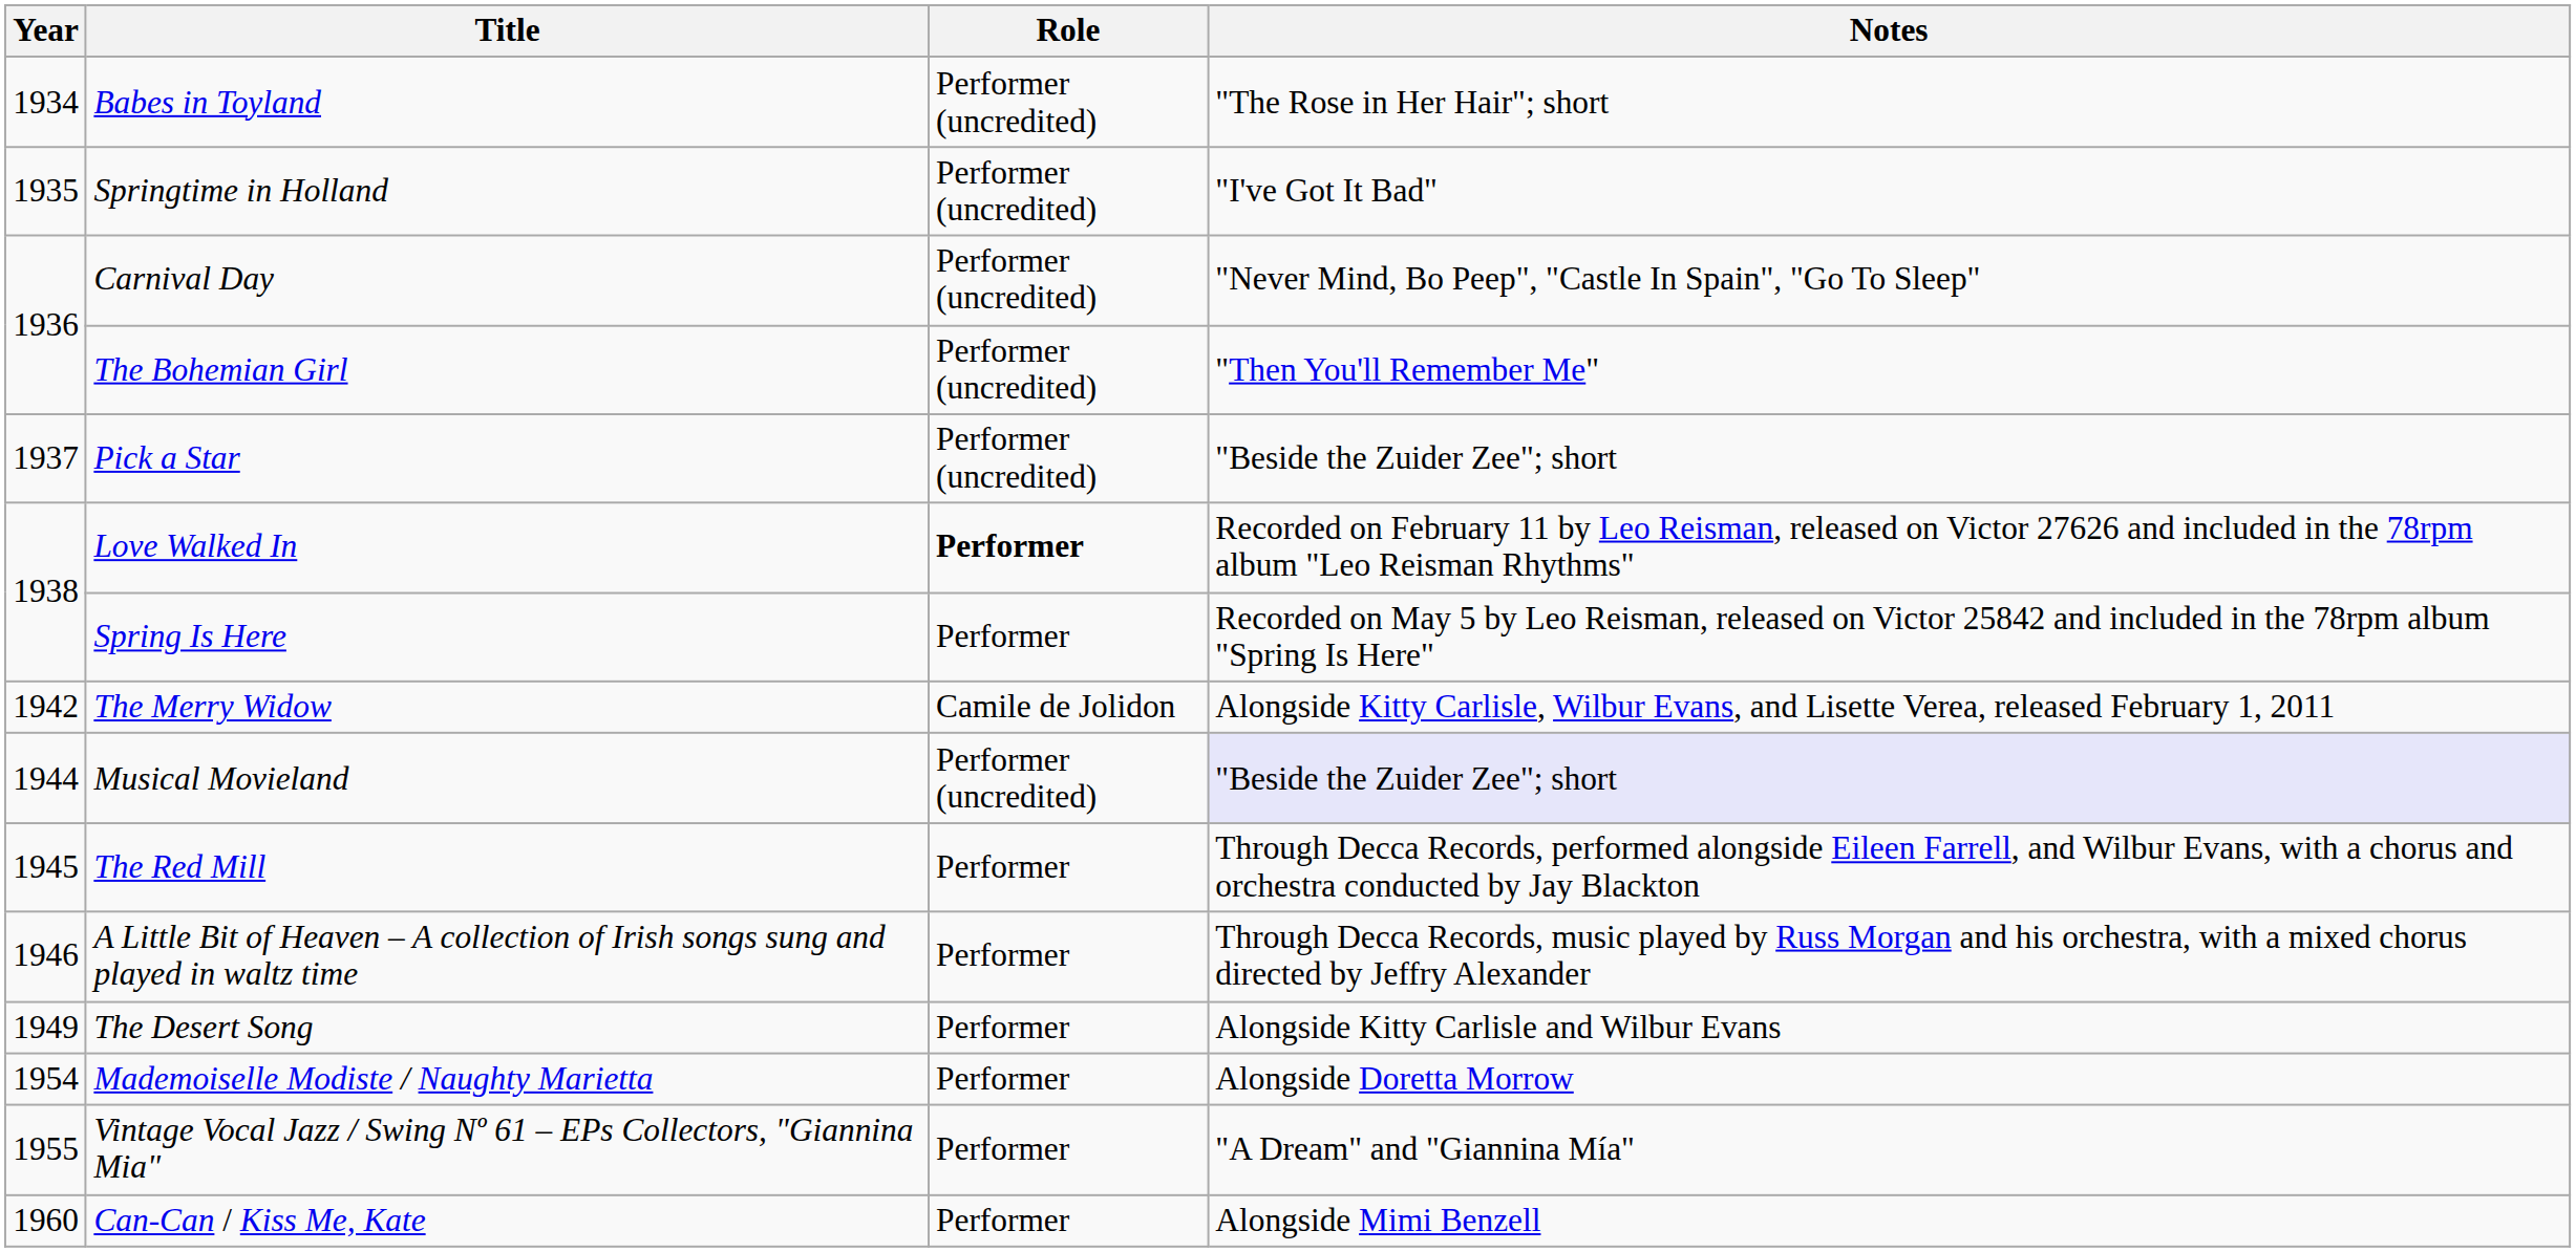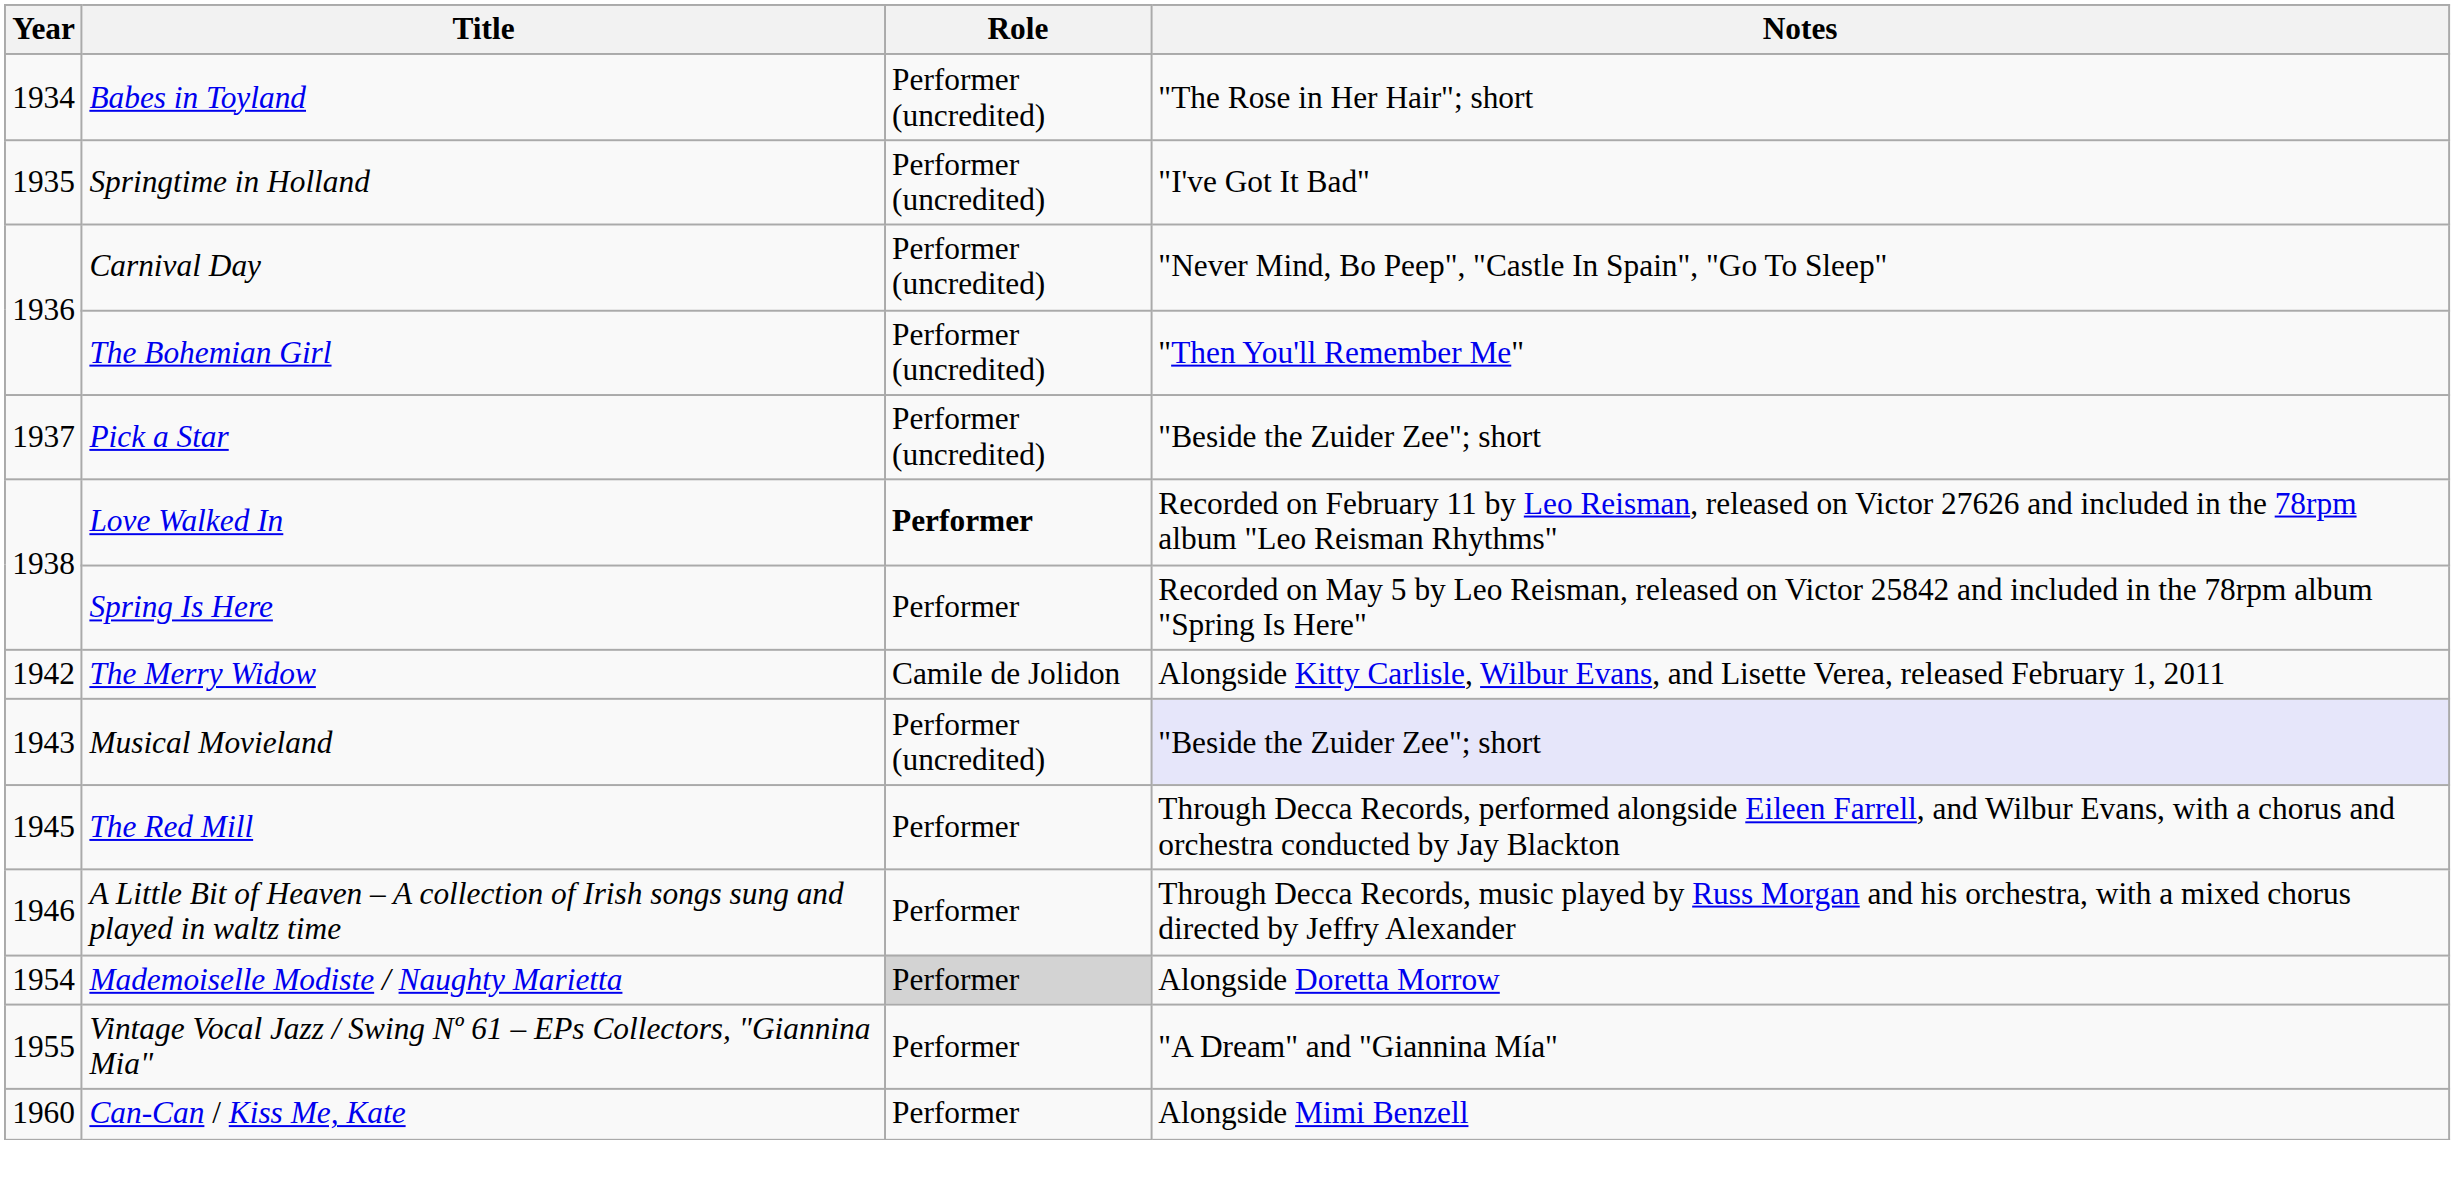 <table class="wikitable sortable">
 <tr>
 <th>Year</th>
 <th>Title</th>
 <th>Role</th>
 <th class="unsortable">Notes</th>
 </tr>
 <tr>
 <td>1934</td>
 <td><em><a href='#'>Babes in Toyland</a></em></td>
 <td>Performer (uncredited)</td>
 <td>"The Rose in Her Hair"; short</td>
 </tr>
 <tr>
 <td>1935</td>
 <td><em>Springtime in Holland</em></td>
 <td>Performer (uncredited)</td>
 <td>"I've Got It Bad"</td>
 </tr>
 <tr>
 <td rowspan=2>1936</td>
 <td><em>Carnival Day</em></td>
 <td>Performer (uncredited)</td>
 <td>"Never Mind, Bo Peep", "Castle In Spain", "Go To Sleep"</td>
 </tr>
 <tr>
 <td><em><a href='#'>The Bohemian Girl</a></em></td>
 <td>Performer (uncredited)</td>
 <td>"<a href='#'>Then You'll Remember Me</a>"</td>
 </tr>
 <tr>
 <td>1937</td>
 <td><em><a href='#'>Pick a Star</a></em></td>
 <td>Performer (uncredited)</td>
 <td>"Beside the Zuider Zee"; short</td>
 </tr>
 <tr>
 <td rowspan=2>1938</td>
 <td><em><a href='#'>Love Walked In</a></em></td>
 <td><strong>Performer</strong></td>
 <td>Recorded on February 11 by <a href='#'>Leo Reisman</a>, released on Victor 27626 and included in the <a href='#'>78rpm</a> album "Leo Reisman Rhythms"</td>
 </tr>
 <tr>
 <td><em><a href='#'>Spring Is Here</a></em></td>
 <td>Performer</td>
 <td>Recorded on May 5 by Leo Reisman, released on Victor 25842 and included in the 78rpm album "Spring Is Here"</td>
 </tr>
 <tr>
 <td>1942</td>
 <td><em><a href='#'>The Merry Widow</a></em></td>
 <td>Camile de Jolidon</td>
 <td>Alongside <a href='#'>Kitty Carlisle</a>, <a href='#'>Wilbur Evans</a>, and Lisette Verea, released February 1, 2011</td>
 </tr>
 <tr>
-<td>1944</td>
+<td>1943</td>
 <td><em>Musical Movieland</em></td>
 <td>Performer (uncredited)</td>
 <td style="background: lavender;">"Beside the Zuider Zee"; short</td>
 </tr>
 <tr>
 <td>1945</td>
 <td><em><a href='#'>The Red Mill</a></em></td>
 <td>Performer</td>
 <td>Through Decca Records, performed alongside <a href='#'>Eileen Farrell</a>, and Wilbur Evans, with a chorus and orchestra conducted by Jay Blackton</td>
 </tr>
 <tr>
 <td>1946</td>
 <td><em>A Little Bit of Heaven – A collection of Irish songs sung and played in waltz time</em></td>
 <td>Performer</td>
 <td>Through Decca Records, music played by <a href='#'>Russ Morgan</a> and his orchestra, with a mixed chorus directed by Jeffry Alexander</td>
 </tr>
 <tr>
-<td>1949</td>
-<td><em>The Desert Song</em></td>
-<td>Performer</td>
-<td>Alongside Kitty Carlisle and Wilbur Evans</td>
-</tr>
-<tr>
 <td>1954</td>
 <td><em><a href='#'>Mademoiselle Modiste</a> / <a href='#'>Naughty Marietta</a></em></td>
-<td>Performer</td>
+<td style="background: lightgrey;">Performer</td>
 <td>Alongside <a href='#'>Doretta Morrow</a></td>
 </tr>
 <tr>
 <td>1955</td>
 <td><em>Vintage Vocal Jazz / Swing Nº 61 – EPs Collectors, "Giannina Mia"</em></td>
 <td>Performer</td>
 <td>"A Dream" and "Giannina Mía"</td>
 </tr>
 <tr>
 <td>1960</td>
 <td><em><a href='#'>Can-Can</a></em> / <em><a href='#'>Kiss Me, Kate</a></em></td>
 <td>Performer</td>
 <td>Alongside <a href='#'>Mimi Benzell</a></td>
 </tr>
 </table>
